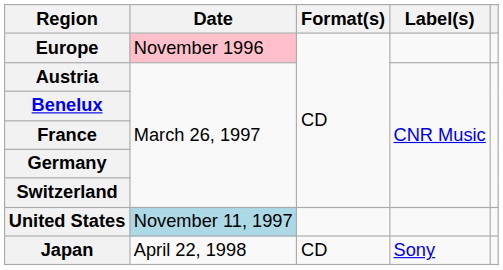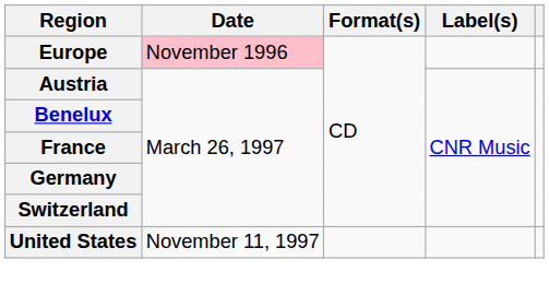 <table class="wikitable plainrowheaders">
 <tr>
 <th scope="col">Region</th>
 <th scope="col">Date</th>
 <th scope="col">Format(s)</th>
 <th scope="col">Label(s)</th>
 <th scope="col"></th>
 </tr>
 <tr>
 <th scope="row">Europe</th>
 <td style="background: pink;">November 1996</td>
 <td rowspan="6">CD</td>
 <td></td>
 <td></td>
 </tr>
 <tr>
 <th scope="row">Austria</th>
 <td rowspan="5">March 26, 1997</td>
 <td rowspan="5"><a href='#'>CNR Music</a></td>
 <td rowspan="5"></td>
 </tr>
 <tr>
 <th scope="row"><a href='#'>Benelux</a></th>
 </tr>
 <tr>
 <th scope="row">France</th>
 </tr>
 <tr>
 <th scope="row">Germany</th>
 </tr>
 <tr>
 <th scope="row">Switzerland</th>
 </tr>
 <tr>
 <th scope="row">United States</th>
-<td style="background: lightblue;">November 11, 1997</td>
+<td>November 11, 1997</td>
 <td></td>
 <td></td>
 <td></td>
 </tr>
-<tr>
-<th scope="row">Japan</th>
-<td>April 22, 1998</td>
-<td>CD</td>
-<td><a href='#'>Sony</a></td>
-<td></td>
-</tr>
 </table>
